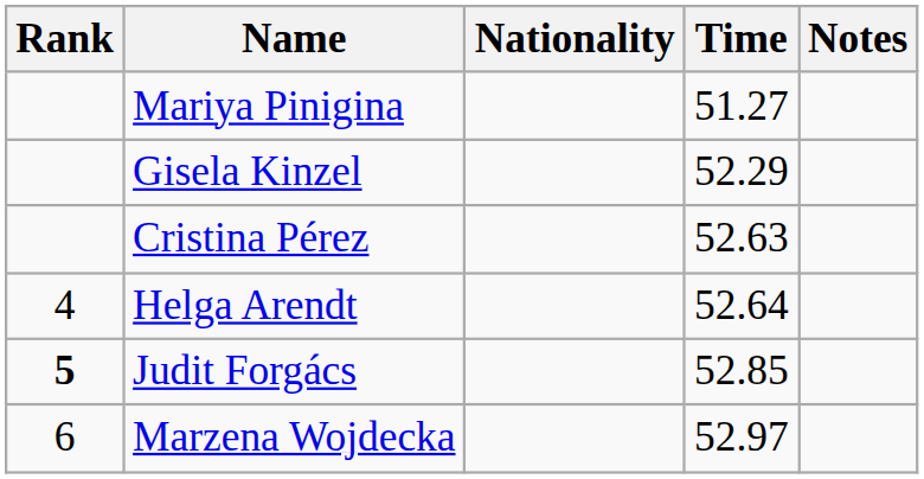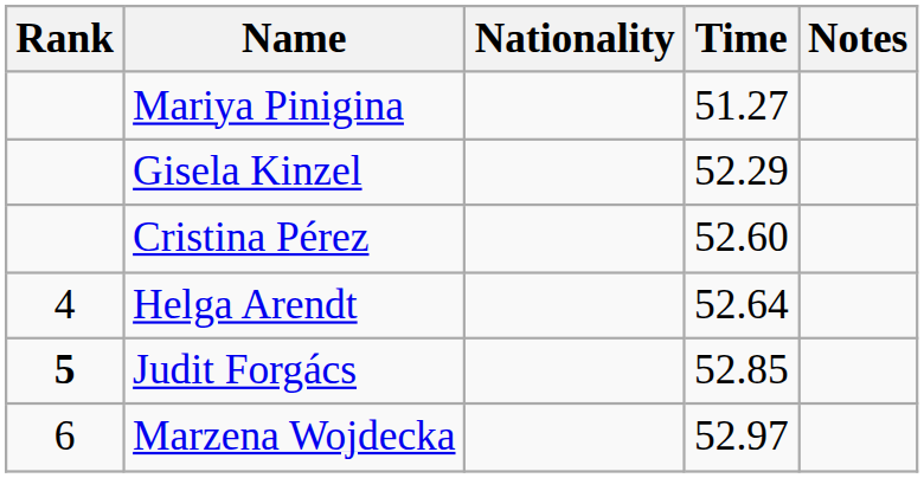 <table class="wikitable sortable" style="text-align:center">
 <tr>
 <th>Rank</th>
 <th>Name</th>
 <th>Nationality</th>
 <th>Time</th>
 <th>Notes</th>
 </tr>
 <tr>
 <td></td>
 <td align="left"><a href='#'>Mariya Pinigina</a></td>
 <td align=left></td>
 <td>51.27</td>
 <td></td>
 </tr>
 <tr>
 <td></td>
 <td align="left"><a href='#'>Gisela Kinzel</a></td>
 <td align=left></td>
 <td>52.29</td>
 <td></td>
 </tr>
 <tr>
 <td></td>
 <td align="left"><a href='#'>Cristina Pérez</a></td>
 <td align=left></td>
-<td>52.63</td>
+<td>52.60</td>
 <td></td>
 </tr>
 <tr>
 <td>4</td>
 <td align="left"><a href='#'>Helga Arendt</a></td>
 <td align=left></td>
 <td>52.64</td>
 <td></td>
 </tr>
 <tr>
 <td><strong>5</strong></td>
 <td align="left"><a href='#'>Judit Forgács</a></td>
 <td align=left></td>
 <td>52.85</td>
 <td></td>
 </tr>
 <tr>
 <td>6</td>
 <td align="left"><a href='#'>Marzena Wojdecka</a></td>
 <td align=left></td>
 <td>52.97</td>
 <td></td>
 </tr>
 </table>
